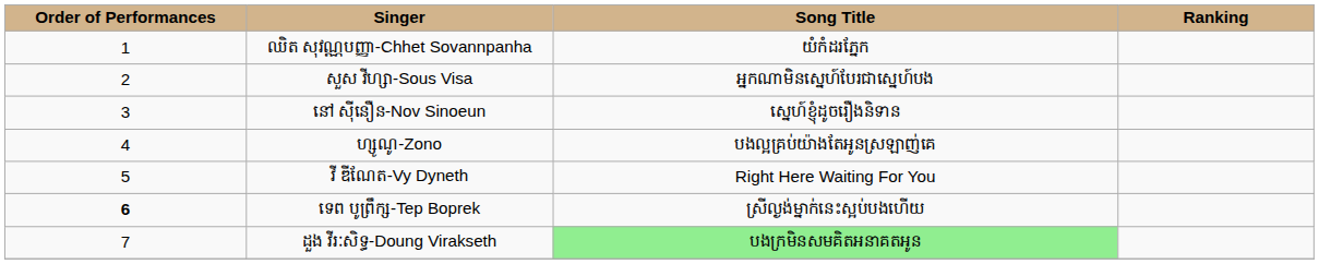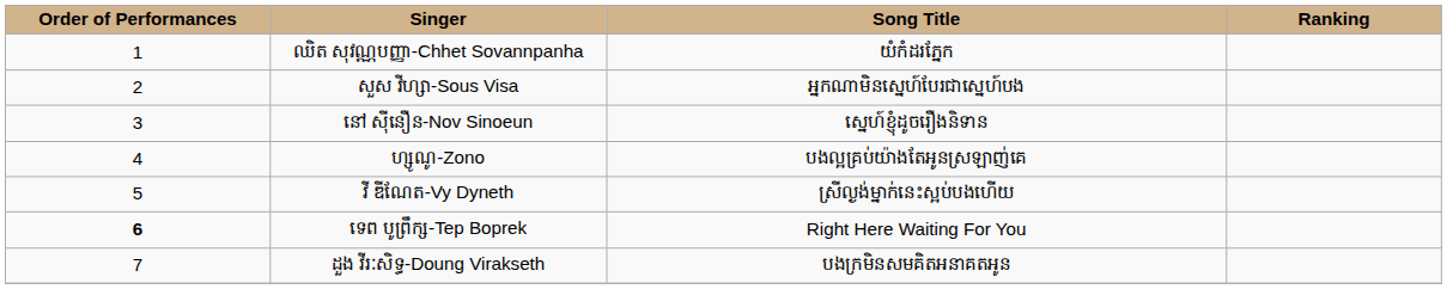 <table class="wikitable sortable mw-collapsible" width="100%" style="text-align:center">
 <tr align=center style="background:tan">
 <td style="width:5%"><strong>Order of Performances</strong></td>
 <td style="width:8%"><strong>Singer</strong></td>
 <td style="width:15%"><strong>Song Title</strong></td>
 <td style="width:5%"><strong>Ranking</strong></td>
 </tr>
 <tr>
 <td>1</td>
 <td>ឈិត សុវណ្ណបញ្ញា-Chhet Sovannpanha</td>
 <td>យំកំដរភ្នែក</td>
 <td></td>
 </tr>
 <tr align="center">
 <td>2</td>
 <td>សួស វីហ្សា-Sous Visa</td>
 <td>អ្នកណាមិនស្នេហ៍បែរជាស្នេហ៍បង</td>
 <td></td>
 </tr>
 <tr align="center">
 <td>3</td>
 <td>នៅ ស៊ីនឿន-Nov Sinoeun</td>
 <td>ស្នេហ៍ខ្ញុំដូចរឿងនិទាន</td>
 <td></td>
 </tr>
 <tr align="center">
 <td>4</td>
 <td>ហ្សូណូ-Zono</td>
 <td>បងល្អគ្រប់យ៉ាងតែអូនស្រឡាញ់គេ</td>
 <td></td>
 </tr>
 <tr align="center">
 <td>5</td>
 <td>វី ឌីណែត-Vy Dyneth</td>
-<td>Right Here Waiting For You</td>
+<td>ស្រីល្ងង់ម្នាក់នេះស្អប់បងហើយ</td>
 <td></td>
 </tr>
 <tr align="center">
 <td><strong>6</strong></td>
 <td>ទេព បូព្រឹក្ស-Tep Boprek</td>
-<td>ស្រីល្ងង់ម្នាក់នេះស្អប់បងហើយ</td>
+<td>Right Here Waiting For You</td>
 <td></td>
 </tr>
 <tr align="center">
 <td>7</td>
 <td>ដួង វីរៈសិទ្ធ-Doung Virakseth</td>
-<td style="background: lightgreen;">បងក្រមិនសមគិតអនាគតអូន</td>
+<td>បងក្រមិនសមគិតអនាគតអូន</td>
 <td></td>
 </tr>
 <tr>
 </tr>
 </table>
